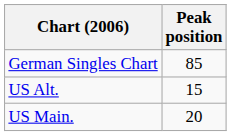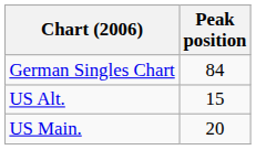 <table class="wikitable sortable">
 <tr>
 <th scope="col">Chart (2006)</th>
 <th scope="col">Peak<br>position</th>
 </tr>
 <tr>
 <td><a href='#'>German Singles Chart</a></td>
-<td style="text-align:center;">85</td>
+<td style="text-align:center;">84</td>
 </tr>
 <tr>
 <td><a href='#'>US Alt.</a></td>
 <td style="text-align:center;">15</td>
 </tr>
 <tr>
 <td><a href='#'>US Main.</a></td>
 <td style="text-align:center;">20</td>
 </tr>
 </table>
